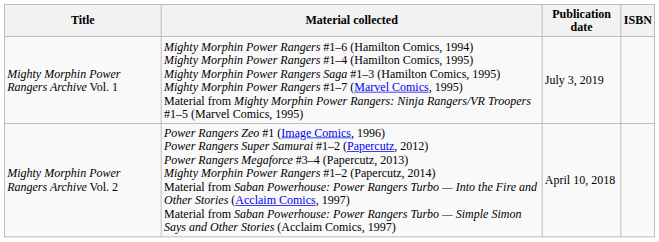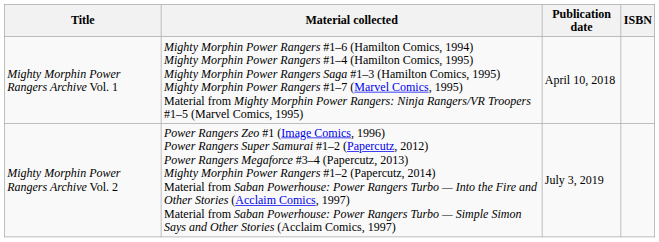 <table class="wikitable">
 <tr>
 <th>Title</th>
 <th>Material collected</th>
 <th>Publication date</th>
 <th>ISBN</th>
 </tr>
 <tr>
 <td><em>Mighty Morphin Power Rangers Archive</em> Vol. 1</td>
 <td><em>Mighty Morphin Power Rangers</em> #1–6 (Hamilton Comics, 1994)<br><em>Mighty Morphin Power Rangers</em> #1–4 (Hamilton Comics, 1995)<br><em>Mighty Morphin Power Rangers Saga</em> #1–3 (Hamilton Comics, 1995)<br><em>Mighty Morphin Power Rangers</em> #1–7 (<a href='#'>Marvel Comics</a>, 1995)<br>Material from <em>Mighty Morphin Power Rangers: Ninja Rangers/VR Troopers</em> #1–5 (Marvel Comics, 1995)</td>
-<td>July 3, 2019</td>
+<td>April 10, 2018</td>
 <td></td>
 </tr>
 <tr>
 <td><em>Mighty Morphin Power Rangers Archive</em> Vol. 2</td>
 <td><em>Power Rangers Zeo</em> #1 (<a href='#'>Image Comics</a>, 1996)<br><em>Power Rangers Super Samurai</em> #1–2 (<a href='#'>Papercutz</a>, 2012)<br><em>Power Rangers Megaforce</em> #3–4 (Papercutz, 2013)<br><em>Mighty Morphin Power Rangers</em> #1–2 (Papercutz, 2014)<br>Material from <em>Saban Powerhouse: Power Rangers Turbo — Into the Fire and Other Stories</em> (<a href='#'>Acclaim Comics</a>, 1997)<br>Material from <em>Saban Powerhouse: Power Rangers Turbo — Simple Simon Says and Other Stories</em> (Acclaim Comics, 1997)</td>
-<td>April 10, 2018</td>
+<td>July 3, 2019</td>
 <td></td>
 </tr>
 </table>
